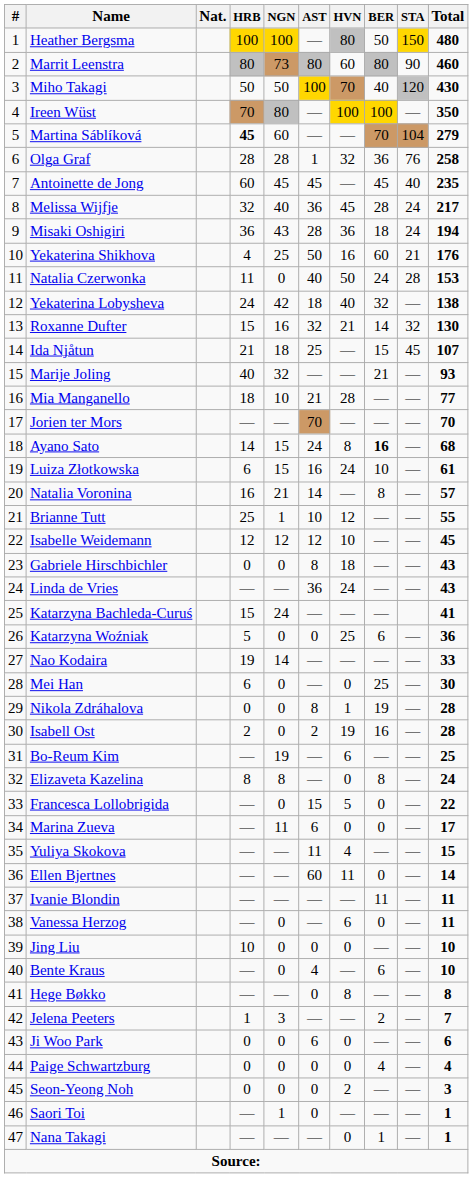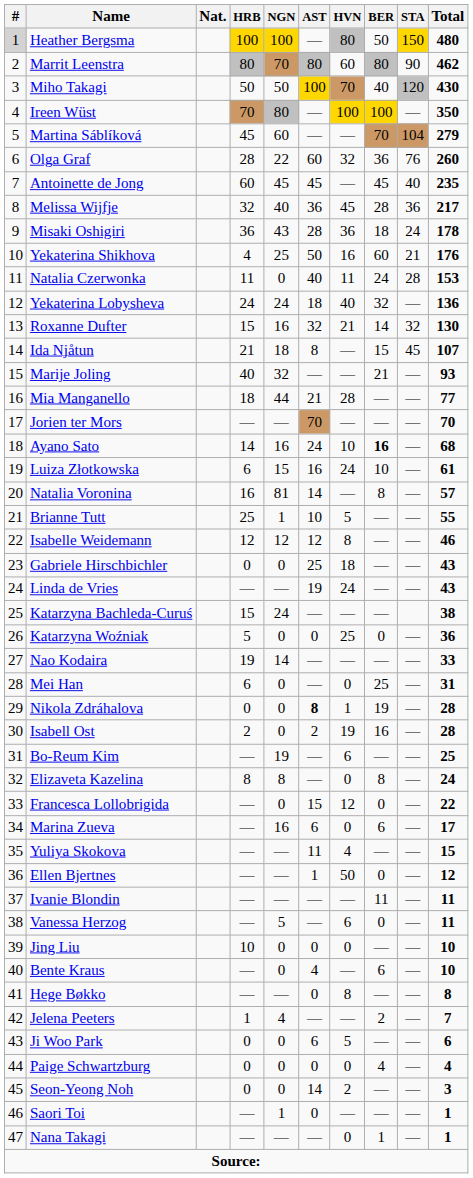 <table class="wikitable sortable" style="text-align:center;">
 <tr>
 <th>#</th>
 <th>Name</th>
 <th>Nat.</th>
 <th><small>HRB</small></th>
 <th><small>NGN</small></th>
 <th><small>AST</small></th>
 <th><small>HVN</small></th>
 <th><small>BER</small></th>
 <th><small>STA</small></th>
 <th>Total</th>
 </tr>
 <tr>
-<td>1</td>
+<td style="background: lightgrey;">1</td>
 <td align=left><a href='#'>Heather Bergsma</a></td>
 <td></td>
 <td bgcolor=gold>100</td>
 <td bgcolor=gold>100</td>
 <td>—</td>
 <td bgcolor=silver>80</td>
 <td>50</td>
 <td bgcolor=gold>150</td>
 <td><strong>480</strong></td>
 </tr>
 <tr>
 <td>2</td>
 <td align=left><a href='#'>Marrit Leenstra</a></td>
 <td></td>
 <td bgcolor=silver>80</td>
-<td bgcolor=cc9966>73</td>
+<td bgcolor=cc9966>70</td>
 <td bgcolor=silver>80</td>
 <td>60</td>
 <td bgcolor=silver>80</td>
 <td>90</td>
-<td><strong>460</strong></td>
+<td><strong>462</strong></td>
 </tr>
 <tr>
 <td>3</td>
 <td align=left><a href='#'>Miho Takagi</a></td>
 <td></td>
 <td>50</td>
 <td>50</td>
 <td bgcolor=gold>100</td>
 <td bgcolor=cc9966>70</td>
 <td>40</td>
 <td bgcolor=silver>120</td>
 <td><strong>430</strong></td>
 </tr>
 <tr>
 <td>4</td>
 <td align=left><a href='#'>Ireen Wüst</a></td>
 <td></td>
 <td bgcolor=cc9966>70</td>
 <td bgcolor=silver>80</td>
 <td>—</td>
 <td bgcolor=gold>100</td>
 <td bgcolor=gold>100</td>
 <td>—</td>
 <td><strong>350</strong></td>
 </tr>
 <tr>
 <td>5</td>
 <td align=left><a href='#'>Martina Sáblíková</a></td>
 <td></td>
-<td><strong>45</strong></td>
+<td>45</td>
 <td>60</td>
 <td>—</td>
 <td>—</td>
 <td bgcolor=cc9966>70</td>
 <td bgcolor=cc9966>104</td>
 <td><strong>279</strong></td>
 </tr>
 <tr>
 <td>6</td>
 <td align=left><a href='#'>Olga Graf</a></td>
 <td></td>
 <td>28</td>
-<td>28</td>
-<td>1</td>
+<td>22</td>
+<td>60</td>
 <td>32</td>
 <td>36</td>
 <td>76</td>
-<td><strong>258</strong></td>
+<td><strong>260</strong></td>
 </tr>
 <tr>
 <td>7</td>
 <td align=left><a href='#'>Antoinette de Jong</a></td>
 <td></td>
 <td>60</td>
 <td>45</td>
 <td>45</td>
 <td>—</td>
 <td>45</td>
 <td>40</td>
 <td><strong>235</strong></td>
 </tr>
 <tr>
 <td>8</td>
 <td align=left><a href='#'>Melissa Wijfje</a></td>
 <td></td>
 <td>32</td>
 <td>40</td>
 <td>36</td>
 <td>45</td>
 <td>28</td>
-<td>24</td>
+<td>36</td>
 <td><strong>217</strong></td>
 </tr>
 <tr>
 <td>9</td>
 <td align=left><a href='#'>Misaki Oshigiri</a></td>
 <td></td>
 <td>36</td>
 <td>43</td>
 <td>28</td>
 <td>36</td>
 <td>18</td>
 <td>24</td>
-<td><strong>194</strong></td>
+<td><strong>178</strong></td>
 </tr>
 <tr>
 <td>10</td>
 <td align=left><a href='#'>Yekaterina Shikhova</a></td>
 <td></td>
 <td>4</td>
 <td>25</td>
 <td>50</td>
 <td>16</td>
 <td>60</td>
 <td>21</td>
 <td><strong>176</strong></td>
 </tr>
 <tr>
 <td>11</td>
 <td align=left><a href='#'>Natalia Czerwonka</a></td>
 <td></td>
 <td>11</td>
 <td>0</td>
 <td>40</td>
-<td>50</td>
+<td>11</td>
 <td>24</td>
 <td>28</td>
 <td><strong>153</strong></td>
 </tr>
 <tr>
 <td>12</td>
 <td align=left><a href='#'>Yekaterina Lobysheva</a></td>
 <td></td>
 <td>24</td>
-<td>42</td>
+<td>24</td>
 <td>18</td>
 <td>40</td>
 <td>32</td>
 <td>—</td>
-<td><strong>138</strong></td>
+<td><strong>136</strong></td>
 </tr>
 <tr>
 <td>13</td>
 <td align=left><a href='#'>Roxanne Dufter</a></td>
 <td></td>
 <td>15</td>
 <td>16</td>
 <td>32</td>
 <td>21</td>
 <td>14</td>
 <td>32</td>
 <td><strong>130</strong></td>
 </tr>
 <tr>
 <td>14</td>
 <td align=left><a href='#'>Ida Njåtun</a></td>
 <td></td>
 <td>21</td>
 <td>18</td>
-<td>25</td>
+<td>8</td>
 <td>—</td>
 <td>15</td>
 <td>45</td>
 <td><strong>107</strong></td>
 </tr>
 <tr>
 <td>15</td>
 <td align=left><a href='#'>Marije Joling</a></td>
 <td></td>
 <td>40</td>
 <td>32</td>
 <td>—</td>
 <td>—</td>
 <td>21</td>
 <td>—</td>
 <td><strong>93</strong></td>
 </tr>
 <tr>
 <td>16</td>
 <td align=left><a href='#'>Mia Manganello</a></td>
 <td></td>
 <td>18</td>
-<td>10</td>
+<td>44</td>
 <td>21</td>
 <td>28</td>
 <td>—</td>
 <td>—</td>
 <td><strong>77</strong></td>
 </tr>
 <tr>
 <td>17</td>
 <td align=left><a href='#'>Jorien ter Mors</a></td>
 <td></td>
 <td>—</td>
 <td>—</td>
 <td bgcolor=cc9966>70</td>
 <td>—</td>
 <td>—</td>
 <td>—</td>
 <td><strong>70</strong></td>
 </tr>
 <tr>
 <td>18</td>
 <td align=left><a href='#'>Ayano Sato</a></td>
 <td></td>
 <td>14</td>
-<td>15</td>
+<td>16</td>
 <td>24</td>
-<td>8</td>
+<td>10</td>
 <td><strong>16</strong></td>
 <td>—</td>
 <td><strong>68</strong></td>
 </tr>
 <tr>
 <td>19</td>
 <td align=left><a href='#'>Luiza Złotkowska</a></td>
 <td></td>
 <td>6</td>
 <td>15</td>
 <td>16</td>
 <td>24</td>
 <td>10</td>
 <td>—</td>
 <td><strong>61</strong></td>
 </tr>
 <tr>
 <td>20</td>
 <td align=left><a href='#'>Natalia Voronina</a></td>
 <td></td>
 <td>16</td>
-<td>21</td>
+<td>81</td>
 <td>14</td>
 <td>—</td>
 <td>8</td>
 <td>—</td>
 <td><strong>57</strong></td>
 </tr>
 <tr>
 <td>21</td>
 <td align=left><a href='#'>Brianne Tutt</a></td>
 <td></td>
 <td>25</td>
 <td>1</td>
 <td>10</td>
-<td>12</td>
+<td>5</td>
 <td>—</td>
 <td>—</td>
 <td><strong>55</strong></td>
 </tr>
 <tr>
 <td>22</td>
 <td align=left><a href='#'>Isabelle Weidemann</a></td>
 <td></td>
 <td>12</td>
 <td>12</td>
 <td>12</td>
-<td>10</td>
+<td>8</td>
 <td>—</td>
 <td>—</td>
-<td><strong>45</strong></td>
+<td><strong>46</strong></td>
 </tr>
 <tr>
 <td>23</td>
 <td align=left><a href='#'>Gabriele Hirschbichler</a></td>
 <td></td>
 <td>0</td>
 <td>0</td>
-<td>8</td>
+<td>25</td>
 <td>18</td>
 <td>—</td>
 <td>—</td>
 <td><strong>43</strong></td>
 </tr>
 <tr>
 <td>24</td>
 <td align=left><a href='#'>Linda de Vries</a></td>
 <td></td>
 <td>—</td>
 <td>—</td>
-<td>36</td>
+<td>19</td>
 <td>24</td>
 <td>—</td>
 <td>—</td>
 <td><strong>43</strong></td>
 </tr>
 <tr>
 <td>25</td>
 <td align=left><a href='#'>Katarzyna Bachleda-Curuś</a></td>
 <td></td>
 <td>15</td>
 <td>24</td>
 <td>—</td>
 <td>—</td>
 <td>—</td>
 <td></td>
-<td><strong>41</strong></td>
+<td><strong>38</strong></td>
 </tr>
 <tr>
 <td>26</td>
 <td align=left><a href='#'>Katarzyna Woźniak</a></td>
 <td></td>
 <td>5</td>
 <td>0</td>
 <td>0</td>
 <td>25</td>
-<td>6</td>
+<td>0</td>
 <td>—</td>
 <td><strong>36</strong></td>
 </tr>
 <tr>
 <td>27</td>
 <td align=left><a href='#'>Nao Kodaira</a></td>
 <td></td>
 <td>19</td>
 <td>14</td>
 <td>—</td>
 <td>—</td>
 <td>—</td>
 <td>—</td>
 <td><strong>33</strong></td>
 </tr>
 <tr>
 <td>28</td>
 <td align=left><a href='#'>Mei Han</a></td>
 <td></td>
 <td>6</td>
 <td>0</td>
 <td>—</td>
 <td>0</td>
 <td>25</td>
 <td>—</td>
-<td><strong>30</strong></td>
+<td><strong>31</strong></td>
 </tr>
 <tr>
 <td>29</td>
 <td align=left><a href='#'>Nikola Zdráhalova</a></td>
 <td></td>
 <td>0</td>
 <td>0</td>
-<td>8</td>
+<td><strong>8</strong></td>
 <td>1</td>
 <td>19</td>
 <td>—</td>
 <td><strong>28</strong></td>
 </tr>
 <tr>
 <td>30</td>
 <td align=left><a href='#'>Isabell Ost</a></td>
 <td></td>
 <td>2</td>
 <td>0</td>
 <td>2</td>
 <td>19</td>
 <td>16</td>
 <td>—</td>
 <td><strong>28</strong></td>
 </tr>
 <tr>
 <td>31</td>
 <td align=left><a href='#'>Bo-Reum Kim</a></td>
 <td></td>
 <td>—</td>
 <td>19</td>
 <td>—</td>
 <td>6</td>
 <td>—</td>
 <td>—</td>
 <td><strong>25</strong></td>
 </tr>
 <tr>
 <td>32</td>
 <td align=left><a href='#'>Elizaveta Kazelina</a></td>
 <td></td>
 <td>8</td>
 <td>8</td>
 <td>—</td>
 <td>0</td>
 <td>8</td>
 <td>—</td>
 <td><strong>24</strong></td>
 </tr>
 <tr>
 <td>33</td>
 <td align=left><a href='#'>Francesca Lollobrigida</a></td>
 <td></td>
 <td>—</td>
 <td>0</td>
 <td>15</td>
-<td>5</td>
+<td>12</td>
 <td>0</td>
 <td>—</td>
 <td><strong>22</strong></td>
 </tr>
 <tr>
 <td>34</td>
 <td align=left><a href='#'>Marina Zueva</a></td>
 <td></td>
 <td>—</td>
-<td>11</td>
+<td>16</td>
 <td>6</td>
 <td>0</td>
-<td>0</td>
+<td>6</td>
 <td>—</td>
 <td><strong>17</strong></td>
 </tr>
 <tr>
 <td>35</td>
 <td align=left><a href='#'>Yuliya Skokova</a></td>
 <td></td>
 <td>—</td>
 <td>—</td>
 <td>11</td>
 <td>4</td>
 <td>—</td>
 <td>—</td>
 <td><strong>15</strong></td>
 </tr>
 <tr>
 <td>36</td>
 <td align=left><a href='#'>Ellen Bjertnes</a></td>
 <td></td>
 <td>—</td>
 <td>—</td>
-<td>60</td>
-<td>11</td>
+<td>1</td>
+<td>50</td>
 <td>0</td>
 <td>—</td>
-<td><strong>14</strong></td>
+<td><strong>12</strong></td>
 </tr>
 <tr>
 <td>37</td>
 <td align=left><a href='#'>Ivanie Blondin</a></td>
 <td></td>
 <td>—</td>
 <td>—</td>
 <td>—</td>
 <td>—</td>
 <td>11</td>
 <td>—</td>
 <td><strong>11</strong></td>
 </tr>
 <tr>
 <td>38</td>
 <td align=left><a href='#'>Vanessa Herzog</a></td>
 <td></td>
 <td>—</td>
-<td>0</td>
+<td>5</td>
 <td>—</td>
 <td>6</td>
 <td>0</td>
 <td>—</td>
 <td><strong>11</strong></td>
 </tr>
 <tr>
 <td>39</td>
 <td align=left><a href='#'>Jing Liu</a></td>
 <td></td>
 <td>10</td>
 <td>0</td>
 <td>0</td>
 <td>0</td>
 <td>—</td>
 <td>—</td>
 <td><strong>10</strong></td>
 </tr>
 <tr>
 <td>40</td>
 <td align=left><a href='#'>Bente Kraus</a></td>
 <td></td>
 <td>—</td>
 <td>0</td>
 <td>4</td>
 <td>—</td>
 <td>6</td>
 <td>—</td>
 <td><strong>10</strong></td>
 </tr>
 <tr>
 <td>41</td>
 <td align=left><a href='#'>Hege Bøkko</a></td>
 <td></td>
 <td>—</td>
 <td>—</td>
 <td>0</td>
 <td>8</td>
 <td>—</td>
 <td>—</td>
 <td><strong>8</strong></td>
 </tr>
 <tr>
 <td>42</td>
 <td align=left><a href='#'>Jelena Peeters</a></td>
 <td></td>
 <td>1</td>
-<td>3</td>
+<td>4</td>
 <td>—</td>
 <td>—</td>
 <td>2</td>
 <td>—</td>
 <td><strong>7</strong></td>
 </tr>
 <tr>
 <td>43</td>
 <td align=left><a href='#'>Ji Woo Park</a></td>
 <td></td>
 <td>0</td>
 <td>0</td>
 <td>6</td>
-<td>0</td>
+<td>5</td>
 <td>—</td>
 <td>—</td>
 <td><strong>6</strong></td>
 </tr>
 <tr>
 <td>44</td>
 <td align=left><a href='#'>Paige Schwartzburg</a></td>
 <td></td>
 <td>0</td>
 <td>0</td>
 <td>0</td>
 <td>0</td>
 <td>4</td>
 <td>—</td>
 <td><strong>4</strong></td>
 </tr>
 <tr>
 <td>45</td>
 <td align=left><a href='#'>Seon-Yeong Noh</a></td>
 <td></td>
 <td>0</td>
 <td>0</td>
-<td>0</td>
+<td>14</td>
 <td>2</td>
 <td>—</td>
 <td>—</td>
 <td><strong>3</strong></td>
 </tr>
 <tr>
 <td>46</td>
 <td align=left><a href='#'>Saori Toi</a></td>
 <td></td>
 <td>—</td>
 <td>1</td>
 <td>0</td>
 <td>—</td>
 <td>—</td>
 <td>—</td>
 <td><strong>1</strong></td>
 </tr>
 <tr>
 <td>47</td>
 <td align=left><a href='#'>Nana Takagi</a></td>
 <td></td>
 <td>—</td>
 <td>—</td>
 <td>—</td>
 <td>0</td>
 <td>1</td>
 <td>—</td>
 <td><strong>1</strong></td>
 </tr>
 <tr>
 <td colspan=11><strong>Source:</strong> </td>
 </tr>
 </table>
